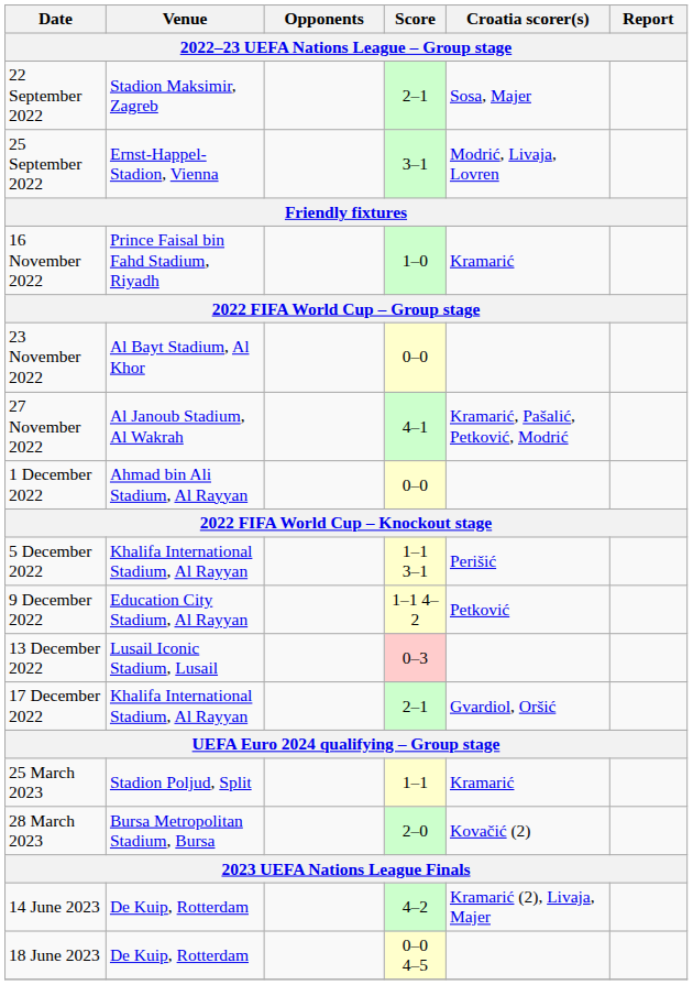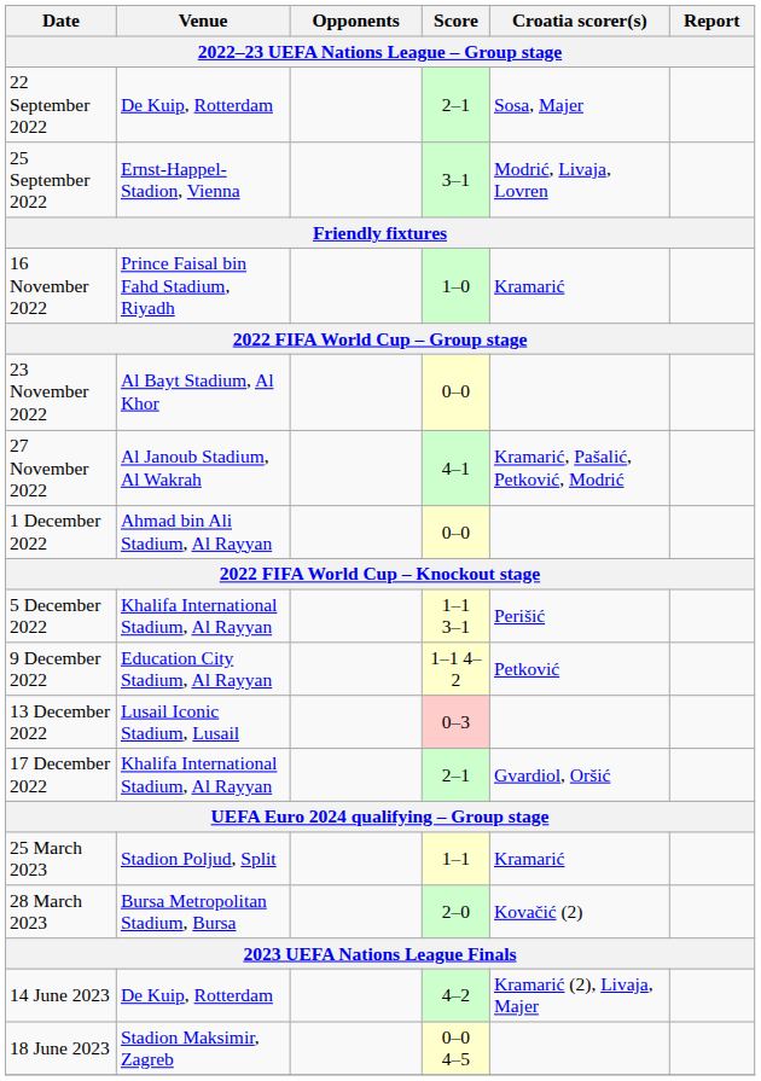 <table class="wikitable" style="font-size:95%;">
 <tr>
 <th width=125>Date</th>
 <th width=260>Venue</th>
 <th width=170>Opponents</th>
 <th width= 75>Score</th>
 <th width=320>Croatia scorer(s)</th>
 <th width=100>Report</th>
 </tr>
 <tr>
 <th colspan=7><a href='#'>2022–23 UEFA Nations League – Group stage</a></th>
 </tr>
 <tr>
 <td>22 September 2022</td>
-<td><a href='#'>Stadion Maksimir</a>, <a href='#'>Zagreb</a></td>
+<td><a href='#'>De Kuip</a>, <a href='#'>Rotterdam</a></td>
 <td></td>
 <td align=center bgcolor=#CCFFCC>2–1</td>
 <td><a href='#'>Sosa</a>, <a href='#'>Majer</a></td>
 <td></td>
 </tr>
 <tr>
 <td>25 September 2022</td>
 <td><a href='#'>Ernst-Happel-Stadion</a>, <a href='#'>Vienna</a></td>
 <td></td>
 <td align=center bgcolor=#CCFFCC>3–1</td>
 <td><a href='#'>Modrić</a>, <a href='#'>Livaja</a>, <a href='#'>Lovren</a></td>
 <td></td>
 </tr>
 <tr>
 <th colspan=7><a href='#'>Friendly fixtures</a></th>
 </tr>
 <tr>
 <td>16 November 2022</td>
 <td><a href='#'>Prince Faisal bin Fahd Stadium</a>, <a href='#'>Riyadh</a></td>
 <td></td>
 <td align=center bgcolor=#CCFFCC>1–0</td>
 <td><a href='#'>Kramarić</a></td>
 <td></td>
 </tr>
 <tr>
 <th colspan=7><a href='#'>2022 FIFA World Cup – Group stage</a></th>
 </tr>
 <tr>
 <td>23 November 2022</td>
 <td><a href='#'>Al Bayt Stadium</a>, <a href='#'>Al Khor</a></td>
 <td></td>
 <td align=center bgcolor=#FFFFCC>0–0</td>
 <td></td>
 <td></td>
 </tr>
 <tr>
 <td>27 November 2022</td>
 <td><a href='#'>Al Janoub Stadium</a>, <a href='#'>Al Wakrah</a></td>
 <td></td>
 <td align=center bgcolor=#CCFFCC>4–1</td>
 <td><a href='#'>Kramarić</a>, <a href='#'>Pašalić</a>, <a href='#'>Petković</a>, <a href='#'>Modrić</a></td>
 <td></td>
 </tr>
 <tr>
 <td>1 December 2022</td>
 <td><a href='#'>Ahmad bin Ali Stadium</a>, <a href='#'>Al Rayyan</a></td>
 <td></td>
 <td align=center bgcolor=#FFFFCC>0–0</td>
 <td></td>
 <td></td>
 </tr>
 <tr>
 <th colspan=7><a href='#'>2022 FIFA World Cup – Knockout stage</a></th>
 </tr>
 <tr>
 <td>5 December 2022</td>
 <td><a href='#'>Khalifa International Stadium</a>, <a href='#'>Al Rayyan</a></td>
 <td></td>
 <td align=center bgcolor=#FFFFCC>1–1  <br>3–1 </td>
 <td><a href='#'>Perišić</a></td>
 <td></td>
 </tr>
 <tr>
 <td>9 December 2022</td>
 <td><a href='#'>Education City Stadium</a>, <a href='#'>Al Rayyan</a></td>
 <td></td>
 <td align=center bgcolor=#FFFFCC>1–1  4–2 </td>
 <td><a href='#'>Petković</a></td>
 <td></td>
 </tr>
 <tr>
 <td>13 December 2022</td>
 <td><a href='#'>Lusail Iconic Stadium</a>, <a href='#'>Lusail</a></td>
 <td></td>
 <td align="center" bgcolor="#FFCCCC">0–3</td>
 <td></td>
 <td></td>
 </tr>
 <tr>
 <td>17 December 2022</td>
 <td><a href='#'>Khalifa International Stadium</a>, <a href='#'>Al Rayyan</a></td>
 <td></td>
 <td align=center bgcolor=#CCFFCC>2–1</td>
 <td><a href='#'>Gvardiol</a>, <a href='#'>Oršić</a></td>
 <td></td>
 </tr>
 <tr>
 <th colspan=7><a href='#'>UEFA Euro 2024 qualifying – Group stage</a></th>
 </tr>
 <tr>
 <td>25 March 2023</td>
 <td><a href='#'>Stadion Poljud</a>, <a href='#'>Split</a></td>
 <td></td>
 <td align=center bgcolor=#FFFFCC>1–1</td>
 <td><a href='#'>Kramarić</a></td>
 <td></td>
 </tr>
 <tr>
 <td>28 March 2023</td>
 <td><a href='#'>Bursa Metropolitan Stadium</a>, <a href='#'>Bursa</a></td>
 <td></td>
 <td align=center bgcolor=#CCFFCC>2–0</td>
 <td><a href='#'>Kovačić</a> (2)</td>
 <td></td>
 </tr>
 <tr>
 <th colspan=7><a href='#'>2023 UEFA Nations League Finals</a></th>
 </tr>
 <tr>
 <td>14 June 2023</td>
 <td><a href='#'>De Kuip</a>, <a href='#'>Rotterdam</a></td>
 <td></td>
 <td align=center bgcolor=#CCFFCC>4–2 </td>
 <td><a href='#'>Kramarić</a> (2), <a href='#'>Livaja</a>, <a href='#'>Majer</a></td>
 <td></td>
 </tr>
 <tr>
 <td>18 June 2023</td>
-<td><a href='#'>De Kuip</a>, <a href='#'>Rotterdam</a></td>
+<td><a href='#'>Stadion Maksimir</a>, <a href='#'>Zagreb</a></td>
 <td></td>
 <td align=center bgcolor=#FFFFCC>0–0  <br>4–5 </td>
 <td></td>
 <td></td>
 </tr>
 <tr>
 </tr>
 </table>
